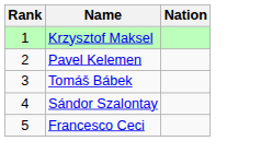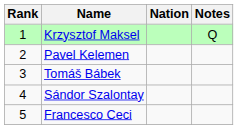 <table class="wikitable sortable" style="text-align:center">
 <tr>
 <th>Rank</th>
 <th>Name</th>
 <th>Nation</th>
+<th>Notes</th>
 </tr>
 <tr bgcolor=bbffbb>
 <td>1</td>
 <td align=left><a href='#'>Krzysztof Maksel</a></td>
 <td align=left></td>
+<td>Q</td>
 </tr>
 <tr>
 <td>2</td>
 <td align=left><a href='#'>Pavel Kelemen</a></td>
 <td align=left></td>
+<td></td>
 </tr>
 <tr>
 <td>3</td>
 <td align=left><a href='#'>Tomáš Bábek</a></td>
 <td align=left></td>
+<td></td>
 </tr>
 <tr>
 <td>4</td>
 <td align=left><a href='#'>Sándor Szalontay</a></td>
 <td align=left></td>
+<td></td>
 </tr>
 <tr>
 <td>5</td>
 <td align=left><a href='#'>Francesco Ceci</a></td>
 <td align=left></td>
+<td></td>
 </tr>
 </table>
